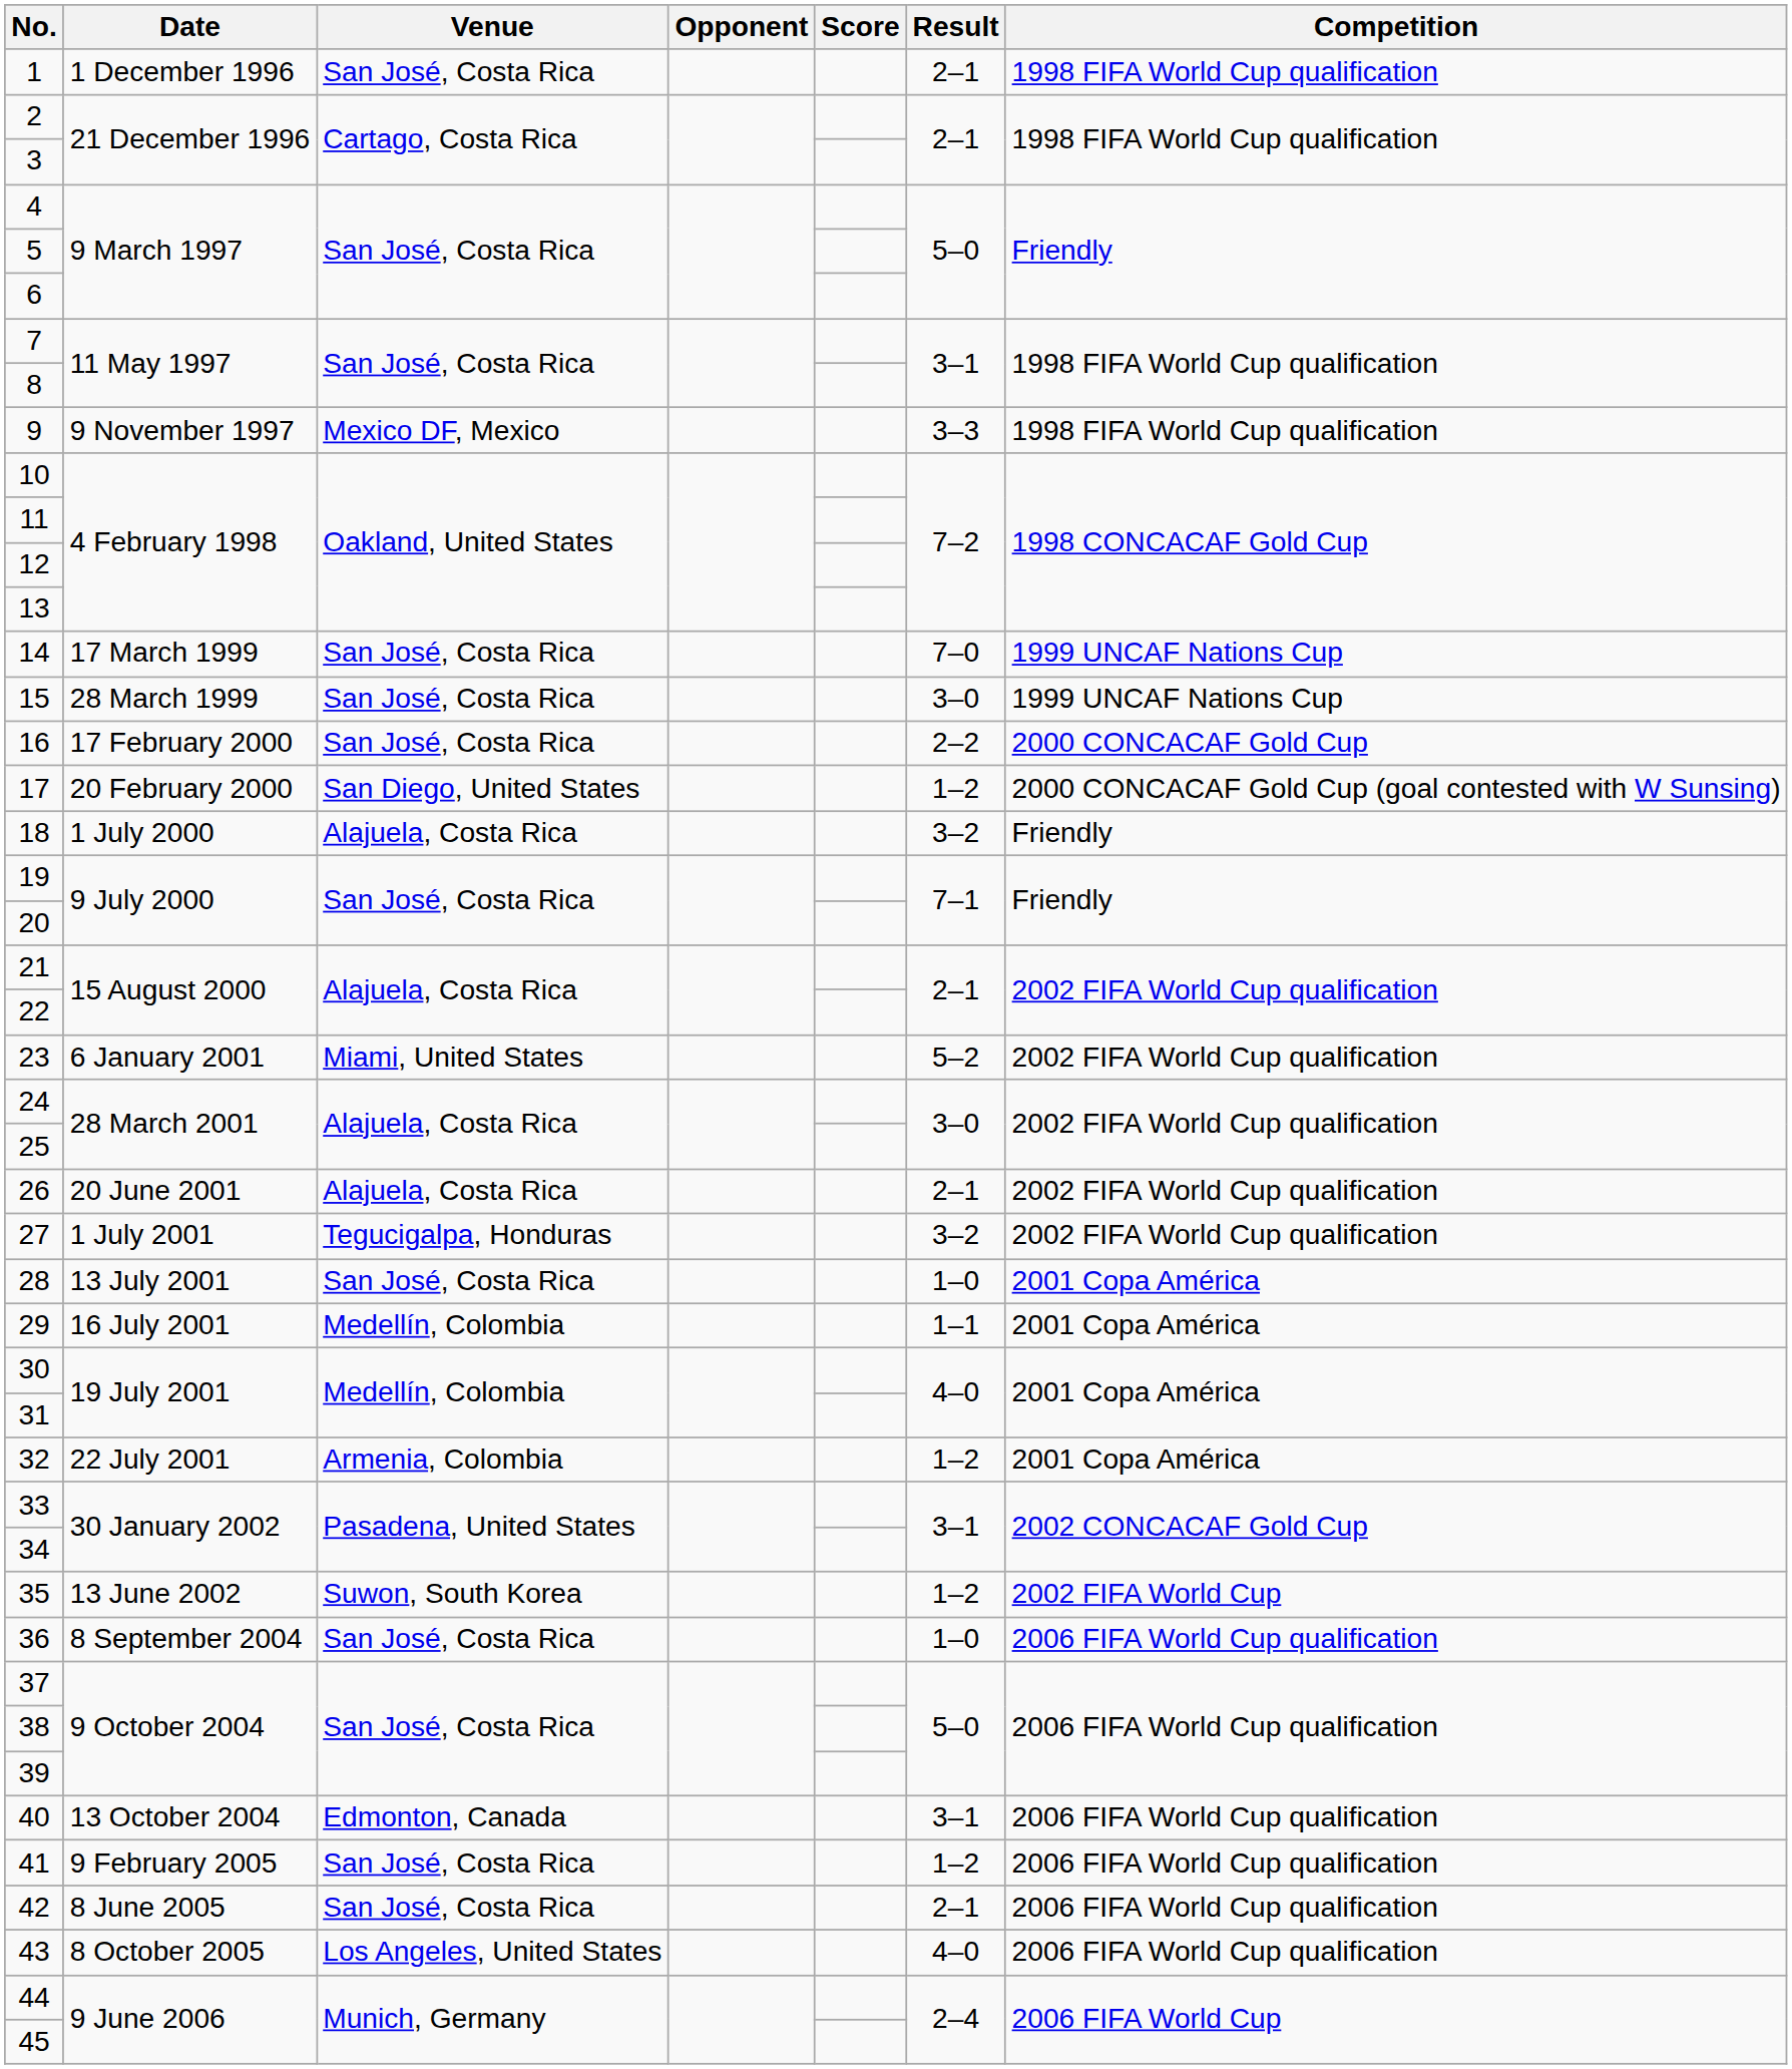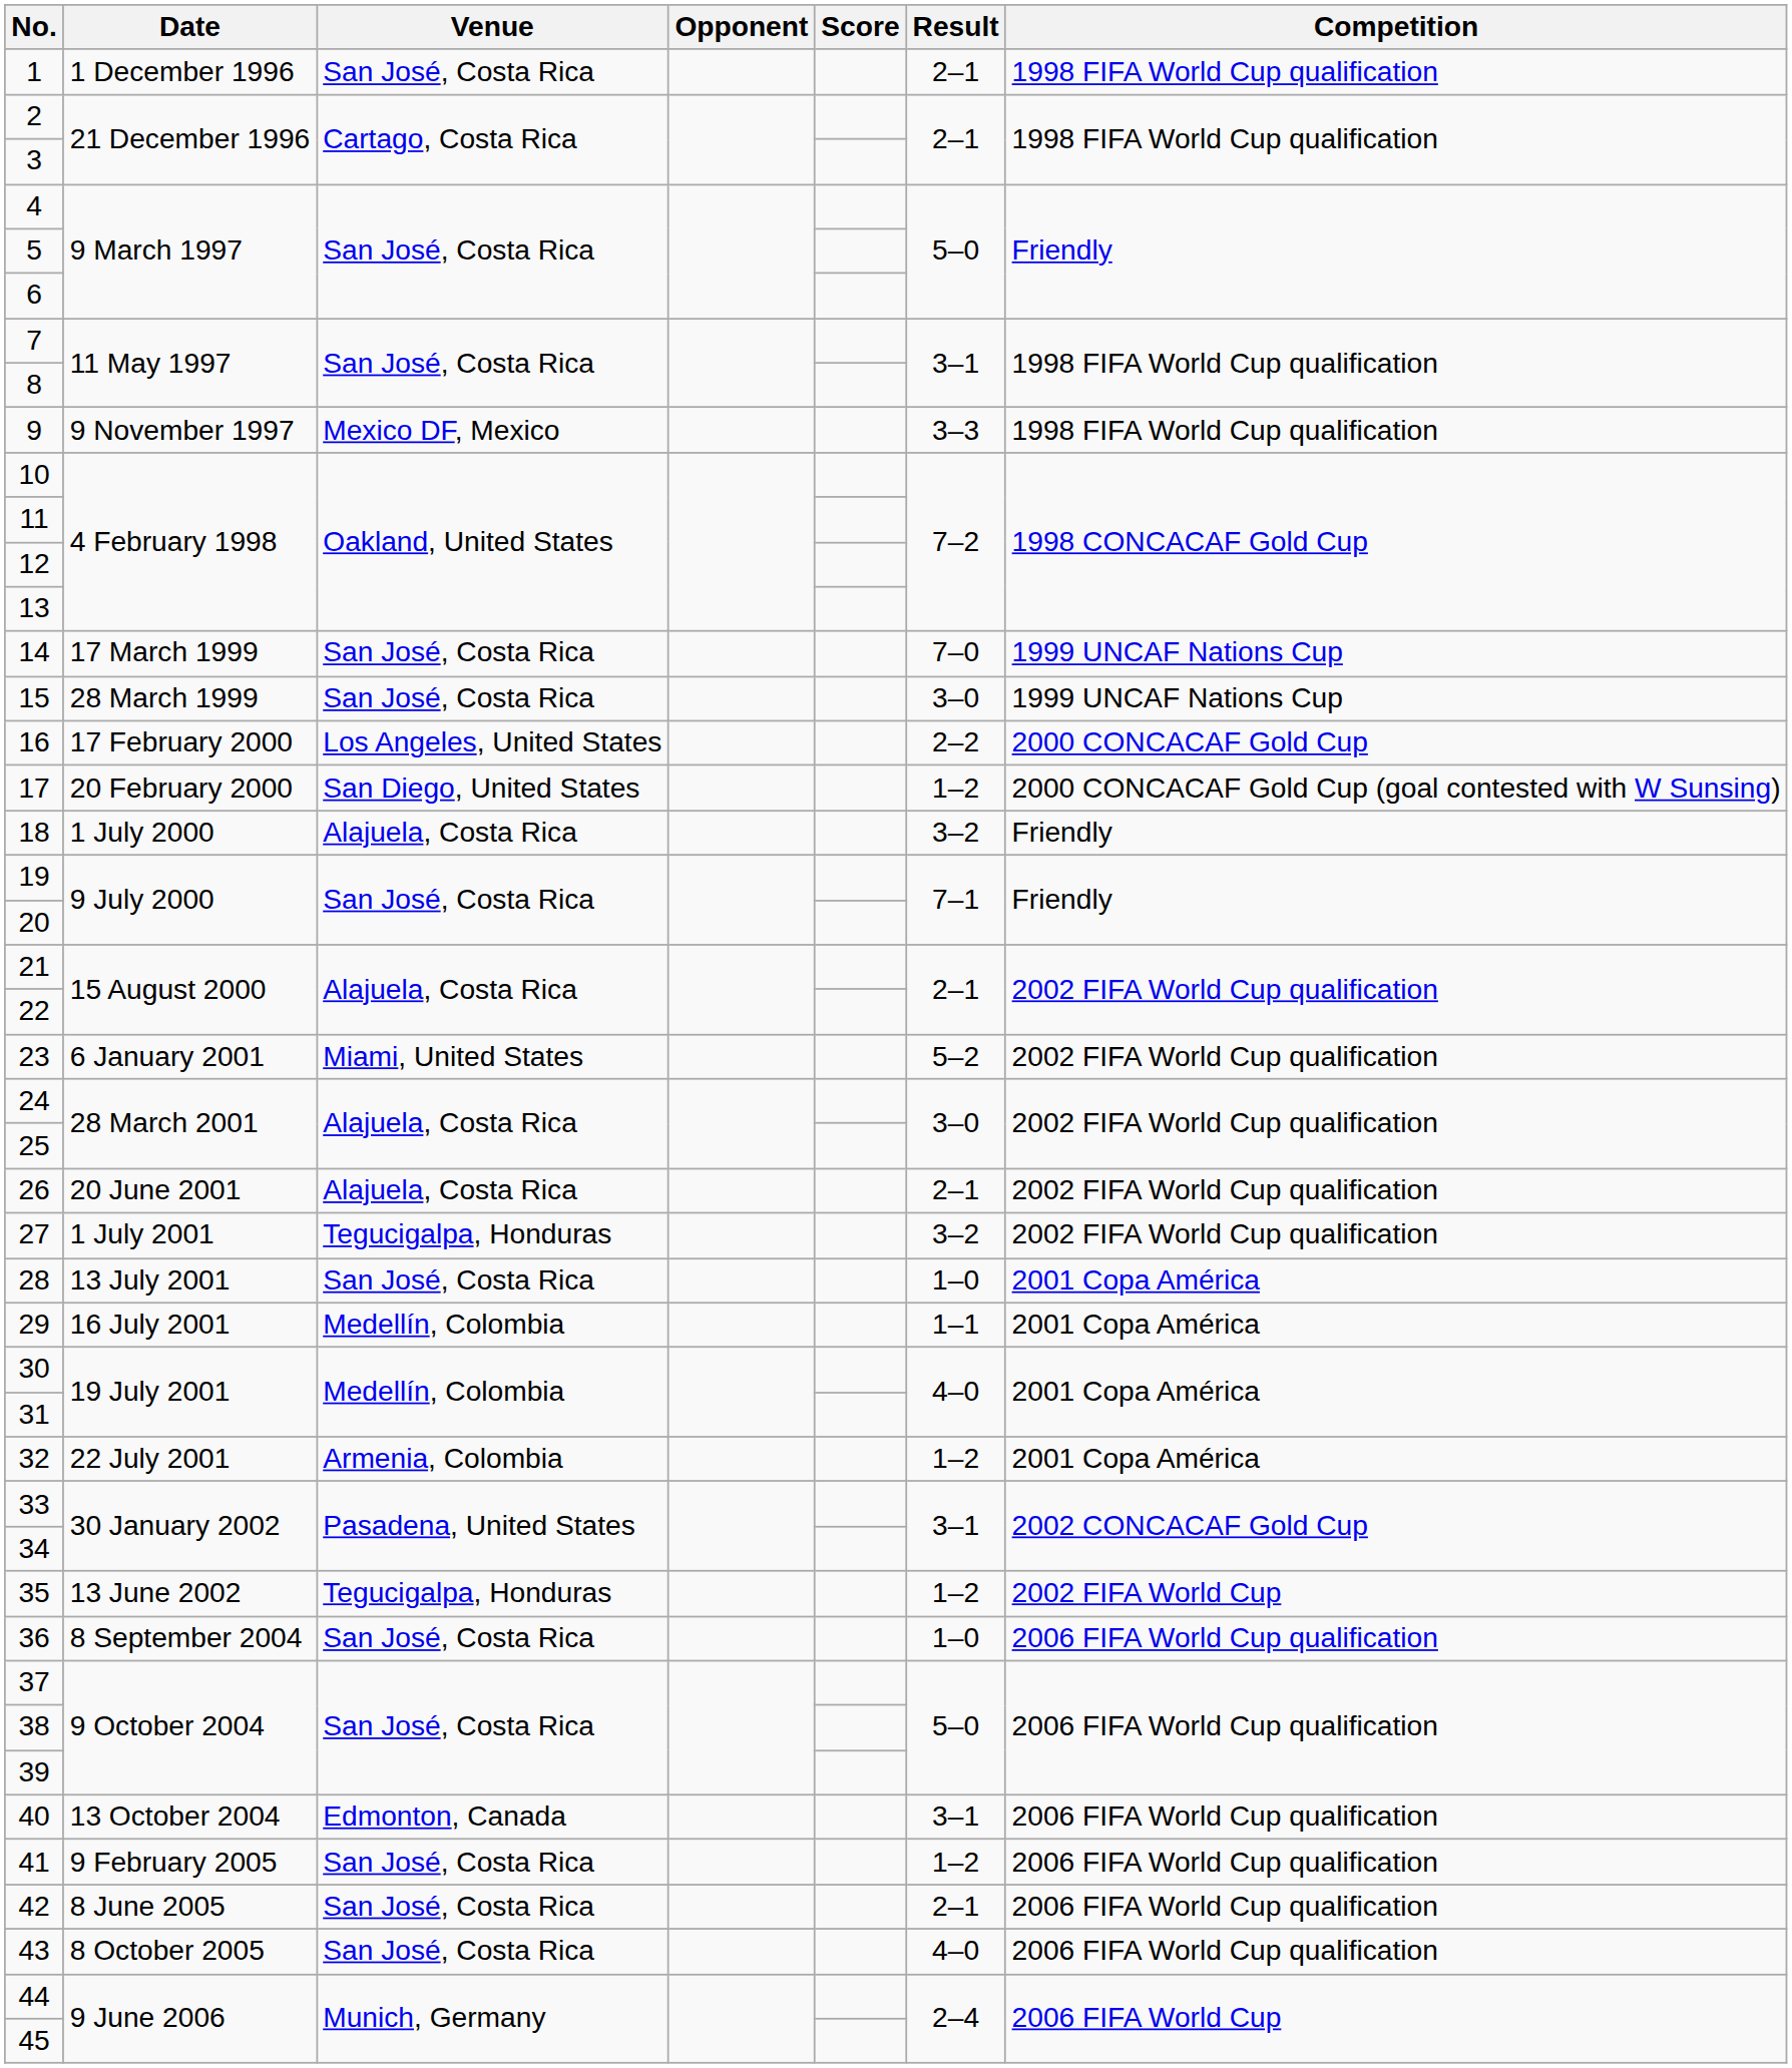 <table class="wikitable sortable">
 <tr>
 <th scope="col">No.</th>
 <th scope="col">Date</th>
 <th scope="col">Venue</th>
 <th scope="col">Opponent</th>
 <th scope="col">Score</th>
 <th scope="col">Result</th>
 <th scope="col">Competition</th>
 </tr>
 <tr>
 <td align="center">1</td>
 <td>1 December 1996</td>
 <td><a href='#'>San José</a>, Costa Rica</td>
 <td></td>
 <td></td>
 <td align="center">2–1</td>
 <td><a href='#'>1998 FIFA World Cup qualification</a></td>
 </tr>
 <tr>
 <td align="center">2</td>
 <td rowspan="2">21 December 1996</td>
 <td rowspan="2"><a href='#'>Cartago</a>, Costa Rica</td>
 <td rowspan="2"></td>
 <td></td>
 <td rowspan="2" align="center">2–1</td>
 <td rowspan="2">1998 FIFA World Cup qualification</td>
 </tr>
 <tr>
 <td align="center">3</td>
 <td></td>
 </tr>
 <tr>
 <td align="center">4</td>
 <td rowspan="3">9 March 1997</td>
 <td rowspan="3"><a href='#'>San José</a>, Costa Rica</td>
 <td rowspan="3"></td>
 <td></td>
 <td rowspan="3" align="center">5–0</td>
 <td rowspan="3"><a href='#'>Friendly</a></td>
 </tr>
 <tr>
 <td align="center">5</td>
 <td></td>
 </tr>
 <tr>
 <td align="center">6</td>
 <td></td>
 </tr>
 <tr>
 <td align="center">7</td>
 <td rowspan="2">11 May 1997</td>
 <td rowspan="2"><a href='#'>San José</a>, Costa Rica</td>
 <td rowspan="2"></td>
 <td></td>
 <td rowspan="2" align="center">3–1</td>
 <td rowspan="2">1998 FIFA World Cup qualification</td>
 </tr>
 <tr>
 <td align="center">8</td>
 <td></td>
 </tr>
 <tr>
 <td align="center">9</td>
 <td>9 November 1997</td>
 <td><a href='#'>Mexico DF</a>, Mexico</td>
 <td></td>
 <td></td>
 <td align="center">3–3</td>
 <td>1998 FIFA World Cup qualification</td>
 </tr>
 <tr>
 <td align="center">10</td>
 <td rowspan="4">4 February 1998</td>
 <td rowspan="4"><a href='#'>Oakland</a>, United States</td>
 <td rowspan="4"></td>
 <td></td>
 <td rowspan="4" align="center">7–2</td>
 <td rowspan="4"><a href='#'>1998 CONCACAF Gold Cup</a></td>
 </tr>
 <tr>
 <td align="center">11</td>
 <td></td>
 </tr>
 <tr>
 <td align="center">12</td>
 <td></td>
 </tr>
 <tr>
 <td align="center">13</td>
 <td></td>
 </tr>
 <tr>
 <td align="center">14</td>
 <td>17 March 1999</td>
 <td><a href='#'>San José</a>, Costa Rica</td>
 <td></td>
 <td></td>
 <td align="center">7–0</td>
 <td><a href='#'>1999 UNCAF Nations Cup</a></td>
 </tr>
 <tr>
 <td align="center">15</td>
 <td>28 March 1999</td>
 <td><a href='#'>San José</a>, Costa Rica</td>
 <td></td>
 <td></td>
 <td align="center">3–0</td>
 <td>1999 UNCAF Nations Cup</td>
 </tr>
 <tr>
 <td align="center">16</td>
 <td>17 February 2000</td>
-<td><a href='#'>San José</a>, Costa Rica</td>
+<td><a href='#'>Los Angeles</a>, United States</td>
 <td></td>
 <td></td>
 <td align="center">2–2</td>
 <td><a href='#'>2000 CONCACAF Gold Cup</a></td>
 </tr>
 <tr>
 <td align="center">17</td>
 <td>20 February 2000</td>
 <td><a href='#'>San Diego</a>, United States</td>
 <td></td>
 <td></td>
 <td align="center">1–2</td>
 <td>2000 CONCACAF Gold Cup (goal contested with <a href='#'>W Sunsing</a>)</td>
 </tr>
 <tr>
 <td align="center">18</td>
 <td>1 July 2000</td>
 <td><a href='#'>Alajuela</a>, Costa Rica</td>
 <td></td>
 <td></td>
 <td align="center">3–2</td>
 <td>Friendly</td>
 </tr>
 <tr>
 <td align="center">19</td>
 <td rowspan="2">9 July 2000</td>
 <td rowspan="2"><a href='#'>San José</a>, Costa Rica</td>
 <td rowspan="2"></td>
 <td></td>
 <td rowspan="2" align="center">7–1</td>
 <td rowspan="2">Friendly</td>
 </tr>
 <tr>
 <td align="center">20</td>
 <td></td>
 </tr>
 <tr>
 <td align="center">21</td>
 <td rowspan="2">15 August 2000</td>
 <td rowspan="2"><a href='#'>Alajuela</a>, Costa Rica</td>
 <td rowspan="2"></td>
 <td></td>
 <td rowspan="2" align="center">2–1</td>
 <td rowspan="2"><a href='#'>2002 FIFA World Cup qualification</a></td>
 </tr>
 <tr>
 <td align="center">22</td>
 <td></td>
 </tr>
 <tr>
 <td align="center">23</td>
 <td>6 January 2001</td>
 <td><a href='#'>Miami</a>, United States</td>
 <td></td>
 <td></td>
 <td align="center">5–2</td>
 <td>2002 FIFA World Cup qualification</td>
 </tr>
 <tr>
 <td align="center">24</td>
 <td rowspan="2">28 March 2001</td>
 <td rowspan="2"><a href='#'>Alajuela</a>, Costa Rica</td>
 <td rowspan="2"></td>
 <td></td>
 <td rowspan="2" align="center">3–0</td>
 <td rowspan="2">2002 FIFA World Cup qualification</td>
 </tr>
 <tr>
 <td align="center">25</td>
 <td></td>
 </tr>
 <tr>
 <td align="center">26</td>
 <td>20 June 2001</td>
 <td><a href='#'>Alajuela</a>, Costa Rica</td>
 <td></td>
 <td></td>
 <td align="center">2–1</td>
 <td>2002 FIFA World Cup qualification</td>
 </tr>
 <tr>
 <td align="center">27</td>
 <td>1 July 2001</td>
 <td><a href='#'>Tegucigalpa</a>, Honduras</td>
 <td></td>
 <td></td>
 <td align="center">3–2</td>
 <td>2002 FIFA World Cup qualification</td>
 </tr>
 <tr>
 <td align="center">28</td>
 <td>13 July 2001</td>
 <td><a href='#'>San José</a>, Costa Rica</td>
 <td></td>
 <td></td>
 <td align="center">1–0</td>
 <td><a href='#'>2001 Copa América</a></td>
 </tr>
 <tr>
 <td align="center">29</td>
 <td>16 July 2001</td>
 <td><a href='#'>Medellín</a>, Colombia</td>
 <td></td>
 <td></td>
 <td align="center">1–1</td>
 <td>2001 Copa América</td>
 </tr>
 <tr>
 <td align="center">30</td>
 <td rowspan="2">19 July 2001</td>
 <td rowspan="2"><a href='#'>Medellín</a>, Colombia</td>
 <td rowspan="2"></td>
 <td></td>
 <td rowspan="2" align="center">4–0</td>
 <td rowspan="2">2001 Copa América</td>
 </tr>
 <tr>
 <td align="center">31</td>
 <td></td>
 </tr>
 <tr>
 <td align="center">32</td>
 <td>22 July 2001</td>
 <td><a href='#'>Armenia</a>, Colombia</td>
 <td></td>
 <td></td>
 <td align="center">1–2</td>
 <td>2001 Copa América</td>
 </tr>
 <tr>
 <td align="center">33</td>
 <td rowspan="2">30 January 2002</td>
 <td rowspan="2"><a href='#'>Pasadena</a>, United States</td>
 <td rowspan="2"></td>
 <td></td>
 <td rowspan="2" align="center">3–1</td>
 <td rowspan="2"><a href='#'>2002 CONCACAF Gold Cup</a></td>
 </tr>
 <tr>
 <td align="center">34</td>
 <td></td>
 </tr>
 <tr>
 <td align="center">35</td>
 <td>13 June 2002</td>
-<td><a href='#'>Suwon</a>, South Korea</td>
+<td><a href='#'>Tegucigalpa</a>, Honduras</td>
 <td></td>
 <td></td>
 <td align="center">1–2</td>
 <td><a href='#'>2002 FIFA World Cup</a></td>
 </tr>
 <tr>
 <td align="center">36</td>
 <td>8 September 2004</td>
 <td><a href='#'>San José</a>, Costa Rica</td>
 <td></td>
 <td></td>
 <td align="center">1–0</td>
 <td><a href='#'>2006 FIFA World Cup qualification</a></td>
 </tr>
 <tr>
 <td align="center">37</td>
 <td rowspan="3">9 October 2004</td>
 <td rowspan="3"><a href='#'>San José</a>, Costa Rica</td>
 <td rowspan="3"></td>
 <td></td>
 <td rowspan="3" align="center">5–0</td>
 <td rowspan="3">2006 FIFA World Cup qualification</td>
 </tr>
 <tr>
 <td align="center">38</td>
 <td></td>
 </tr>
 <tr>
 <td align="center">39</td>
 <td></td>
 </tr>
 <tr>
 <td align="center">40</td>
 <td>13 October 2004</td>
 <td><a href='#'>Edmonton</a>, Canada</td>
 <td></td>
 <td></td>
 <td align="center">3–1</td>
 <td>2006 FIFA World Cup qualification</td>
 </tr>
 <tr>
 <td align="center">41</td>
 <td>9 February 2005</td>
 <td><a href='#'>San José</a>, Costa Rica</td>
 <td></td>
 <td></td>
 <td align="center">1–2</td>
 <td>2006 FIFA World Cup qualification</td>
 </tr>
 <tr>
 <td align="center">42</td>
 <td>8 June 2005</td>
 <td><a href='#'>San José</a>, Costa Rica</td>
 <td></td>
 <td></td>
 <td align="center">2–1</td>
 <td>2006 FIFA World Cup qualification</td>
 </tr>
 <tr>
 <td align="center">43</td>
 <td>8 October 2005</td>
-<td><a href='#'>Los Angeles</a>, United States</td>
+<td><a href='#'>San José</a>, Costa Rica</td>
 <td></td>
 <td></td>
 <td align="center">4–0</td>
 <td>2006 FIFA World Cup qualification</td>
 </tr>
 <tr>
 <td align="center">44</td>
 <td rowspan="2">9 June 2006</td>
 <td rowspan="2"><a href='#'>Munich</a>, Germany</td>
 <td rowspan="2"></td>
 <td></td>
 <td rowspan="2" align="center">2–4</td>
 <td rowspan="2"><a href='#'>2006 FIFA World Cup</a></td>
 </tr>
 <tr>
 <td align="center">45</td>
 <td></td>
 </tr>
 </table>
